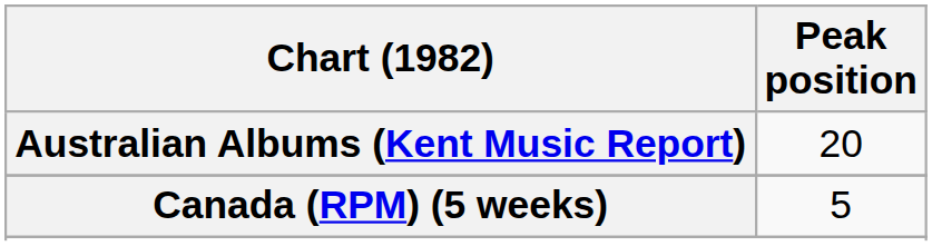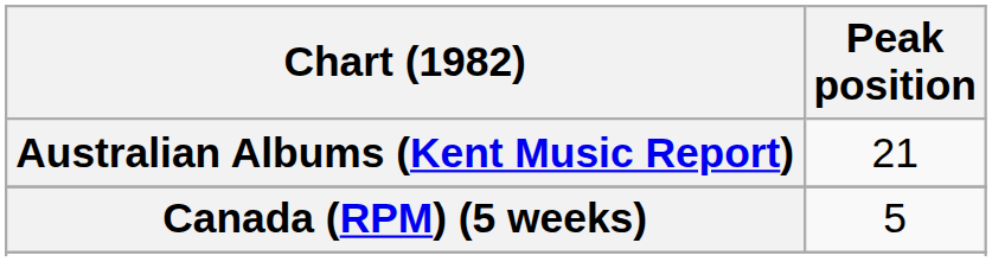 <table class="wikitable sortable plainrowheaders" style="text-align:center">
 <tr>
 <th scope="col">Chart (1982)</th>
 <th scope="col">Peak<br>position</th>
 </tr>
 <tr>
 <th scope="row">Australian Albums (<a href='#'>Kent Music Report</a>)</th>
-<td>20</td>
+<td>21</td>
 </tr>
 <tr>
 </tr>
 <tr>
 <th scope="row">Canada (<a href='#'>RPM</a>) (5 weeks)</th>
 <td>5</td>
 </tr>
 <tr>
 </tr>
 <tr>
 </tr>
 <tr>
 </tr>
 <tr>
 </tr>
 <tr>
 </tr>
 <tr>
 </tr>
 </table>
